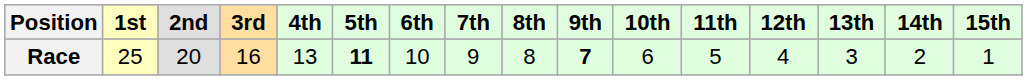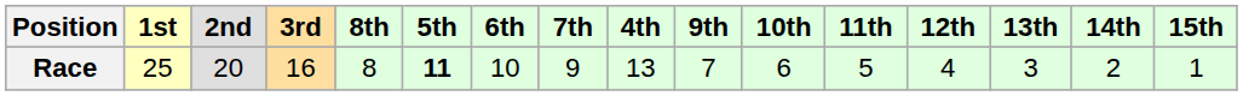 <table class="wikitable" style="font-size:85%; text-align:center">
 <tr>
 <th>Position</th>
 <td style="background:#ffffbf;"> <strong>1st</strong> </td>
 <td style="background:#dfdfdf;"> <strong>2nd</strong> </td>
 <td style="background:#ffdf9f;"> <strong>3rd</strong> </td>
-<td style="background:#dfffdf;"> <strong>4th</strong> </td>
+<td style="background:#dfffdf;"> <strong>8th</strong> </td>
 <td style="background:#dfffdf;"> <strong>5th</strong> </td>
 <td style="background:#dfffdf;"> <strong>6th</strong> </td>
 <td style="background:#dfffdf;"> <strong>7th</strong> </td>
-<td style="background:#dfffdf;"> <strong>8th</strong> </td>
+<td style="background:#dfffdf;"> <strong>4th</strong> </td>
 <td style="background:#dfffdf;"> <strong>9th</strong> </td>
 <td style="background:#dfffdf;"> <strong>10th</strong> </td>
 <td style="background:#dfffdf;"> <strong>11th</strong> </td>
 <td style="background:#dfffdf;"> <strong>12th</strong> </td>
 <td style="background:#dfffdf;"> <strong>13th</strong> </td>
 <td style="background:#dfffdf;"> <strong>14th</strong> </td>
 <td style="background:#dfffdf;"> <strong>15th</strong> </td>
 </tr>
 <tr>
 <th>Race</th>
 <td style="background:#ffffbf;">25</td>
 <td style="background:#dfdfdf;">20</td>
 <td style="background:#ffdf9f;">16</td>
-<td style="background:#dfffdf;">13</td>
+<td style="background:#dfffdf;">8</td>
 <td style="background:#dfffdf;"><strong>11</strong></td>
 <td style="background:#dfffdf;">10</td>
 <td style="background:#dfffdf;">9</td>
-<td style="background:#dfffdf;">8</td>
-<td style="background:#dfffdf;"><strong>7</strong></td>
+<td style="background:#dfffdf;">13</td>
+<td style="background:#dfffdf;">7</td>
 <td style="background:#dfffdf;">6</td>
 <td style="background:#dfffdf;">5</td>
 <td style="background:#dfffdf;">4</td>
 <td style="background:#dfffdf;">3</td>
 <td style="background:#dfffdf;">2</td>
 <td style="background:#dfffdf;">1</td>
 </tr>
 </table>
